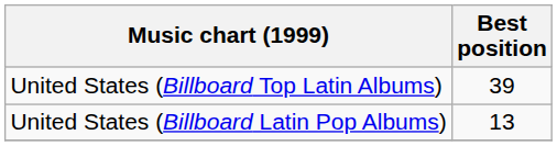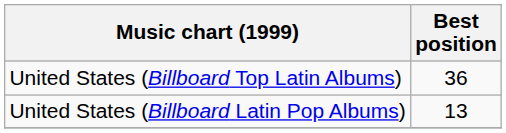 <table class="wikitable sortable">
 <tr>
 <th>Music chart (1999)</th>
 <th>Best<br>position</th>
 </tr>
 <tr>
 <td>United States (<a href='#'><em>Billboard</em> Top Latin Albums</a>)</td>
-<td align="center">39</td>
+<td align="center">36</td>
 </tr>
 <tr>
 <td>United States (<a href='#'><em>Billboard</em> Latin Pop Albums</a>)</td>
 <td align="center">13</td>
 </tr>
 <tr>
 </tr>
 </table>
